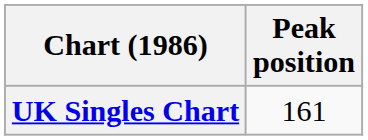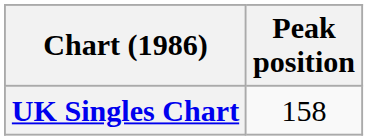 <table class="wikitable plainrowheaders" style="text-align:center">
 <tr>
 <th>Chart (1986)</th>
 <th>Peak<br>position</th>
 </tr>
 <tr>
 <th scope="row"><a href='#'>UK Singles Chart</a></th>
-<td>161</td>
+<td>158</td>
 </tr>
 </table>
